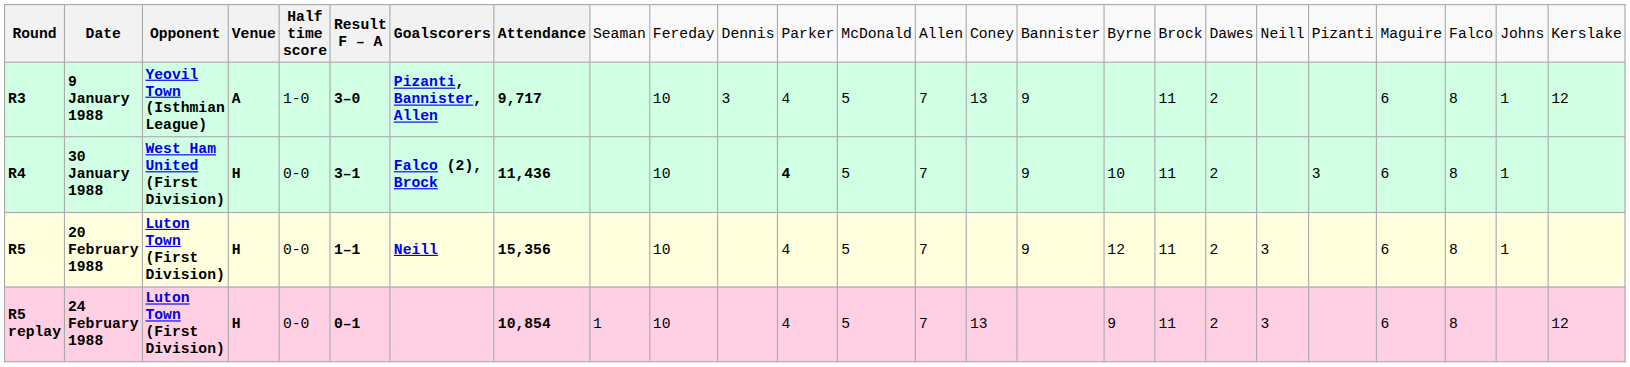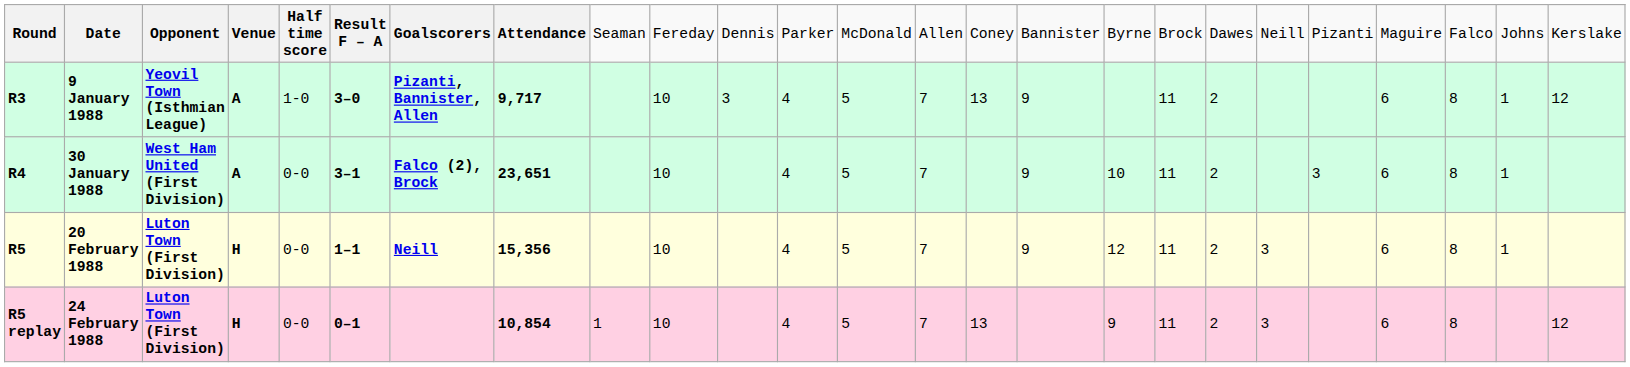 <table class="wikitable">
 <tr>
 <th><strong>Round</strong></th>
 <th><strong>Date</strong></th>
 <th><strong>Opponent</strong></th>
 <th><strong>Venue</strong></th>
 <th><strong>Half time score</strong></th>
 <th><strong>Result</strong><br><strong>F – A</strong></th>
 <th><strong>Goalscorers</strong></th>
 <th><strong>Attendance</strong></th>
 <td>Seaman</td>
 <td>Fereday</td>
 <td>Dennis</td>
 <td>Parker</td>
 <td>McDonald</td>
 <td>Allen</td>
 <td>Coney</td>
 <td>Bannister</td>
 <td>Byrne</td>
 <td>Brock</td>
 <td>Dawes</td>
 <td>Neill</td>
 <td>Pizanti</td>
 <td>Maguire</td>
 <td>Falco</td>
 <td>Johns</td>
 <td>Kerslake</td>
 </tr>
 <tr style="background-color: #d0ffe3;">
 <td><strong>R3</strong></td>
 <td><strong>9 January 1988</strong></td>
 <td><strong><a href='#'>Yeovil Town</a> (Isthmian League)</strong></td>
 <td><strong>A</strong></td>
 <td>1-0</td>
 <td><strong>3–0</strong></td>
 <td><strong><a href='#'>Pizanti</a>, <a href='#'>Bannister</a>, <a href='#'>Allen</a></strong></td>
 <td><strong>9,717</strong></td>
 <td></td>
 <td>10</td>
 <td>3</td>
 <td>4</td>
 <td>5</td>
 <td>7</td>
 <td>13</td>
 <td>9</td>
 <td></td>
 <td>11</td>
 <td>2</td>
 <td></td>
 <td></td>
 <td>6</td>
 <td>8</td>
 <td>1</td>
 <td>12</td>
 </tr>
 <tr style="background-color: #d0ffe3;">
 <td><strong>R4</strong></td>
 <td><strong>30 January 1988</strong></td>
 <td><strong><a href='#'>West Ham United</a> (First Division)</strong></td>
-<td><strong>H</strong></td>
+<td><strong>A</strong></td>
 <td>0-0</td>
 <td><strong>3–1</strong></td>
 <td><strong><a href='#'>Falco</a> (2), <a href='#'>Brock</a></strong></td>
-<td><strong>11,436</strong></td>
+<td><strong>23,651</strong></td>
 <td></td>
 <td>10</td>
 <td></td>
-<td><strong>4</strong></td>
+<td>4</td>
 <td>5</td>
 <td>7</td>
 <td></td>
 <td>9</td>
 <td>10</td>
 <td>11</td>
 <td>2</td>
 <td></td>
 <td>3</td>
 <td>6</td>
 <td>8</td>
 <td>1</td>
 <td></td>
 </tr>
 <tr style="background-color: #ffffdd;">
 <td><strong>R5</strong></td>
 <td><strong>20 February 1988</strong></td>
 <td><strong><a href='#'>Luton Town</a> (First Division)</strong></td>
 <td><strong>H</strong></td>
 <td>0-0</td>
 <td><strong>1–1</strong></td>
 <td><a href='#'><strong>Neill</strong></a></td>
 <td><strong>15,356</strong></td>
 <td></td>
 <td>10</td>
 <td></td>
 <td>4</td>
 <td>5</td>
 <td>7</td>
 <td></td>
 <td>9</td>
 <td>12</td>
 <td>11</td>
 <td>2</td>
 <td>3</td>
 <td></td>
 <td>6</td>
 <td>8</td>
 <td>1</td>
 <td></td>
 </tr>
 <tr style="background-color: #ffd0e3;">
 <td><strong>R5 replay</strong></td>
 <td><strong>24 February 1988</strong></td>
 <td><strong><a href='#'>Luton Town</a> (First Division)</strong></td>
 <td><strong>H</strong></td>
 <td>0-0</td>
 <td><strong>0–1</strong></td>
 <td></td>
 <td><strong>10,854</strong></td>
 <td>1</td>
 <td>10</td>
 <td></td>
 <td>4</td>
 <td>5</td>
 <td>7</td>
 <td>13</td>
 <td></td>
 <td>9</td>
 <td>11</td>
 <td>2</td>
 <td>3</td>
 <td></td>
 <td>6</td>
 <td>8</td>
 <td></td>
 <td>12</td>
 </tr>
 </table>
